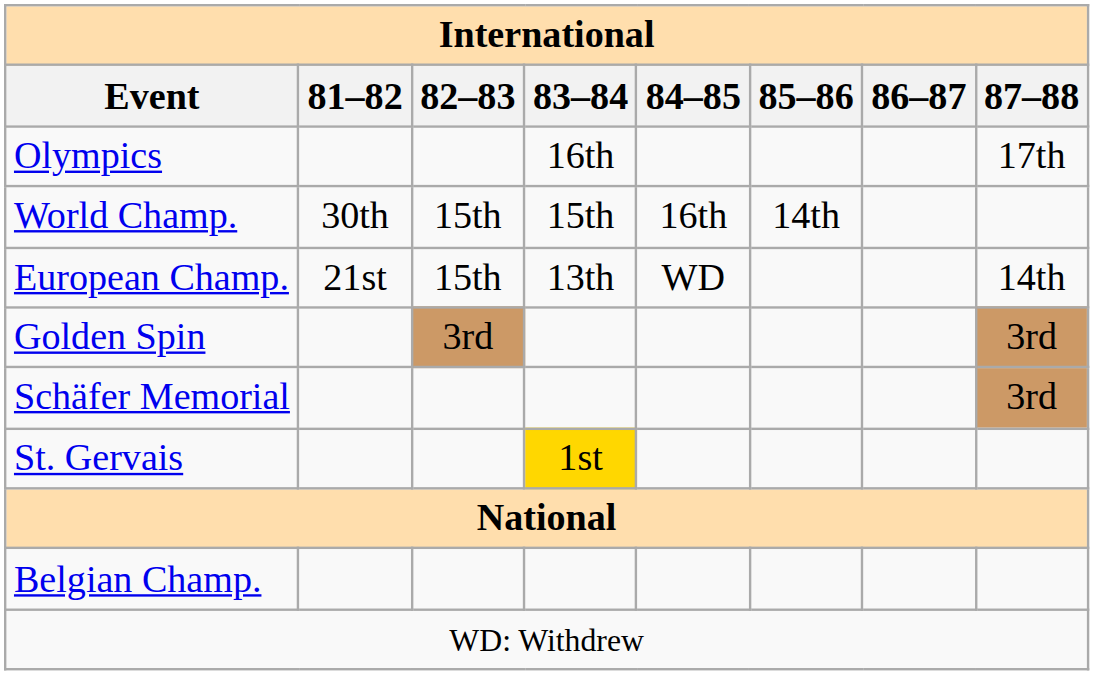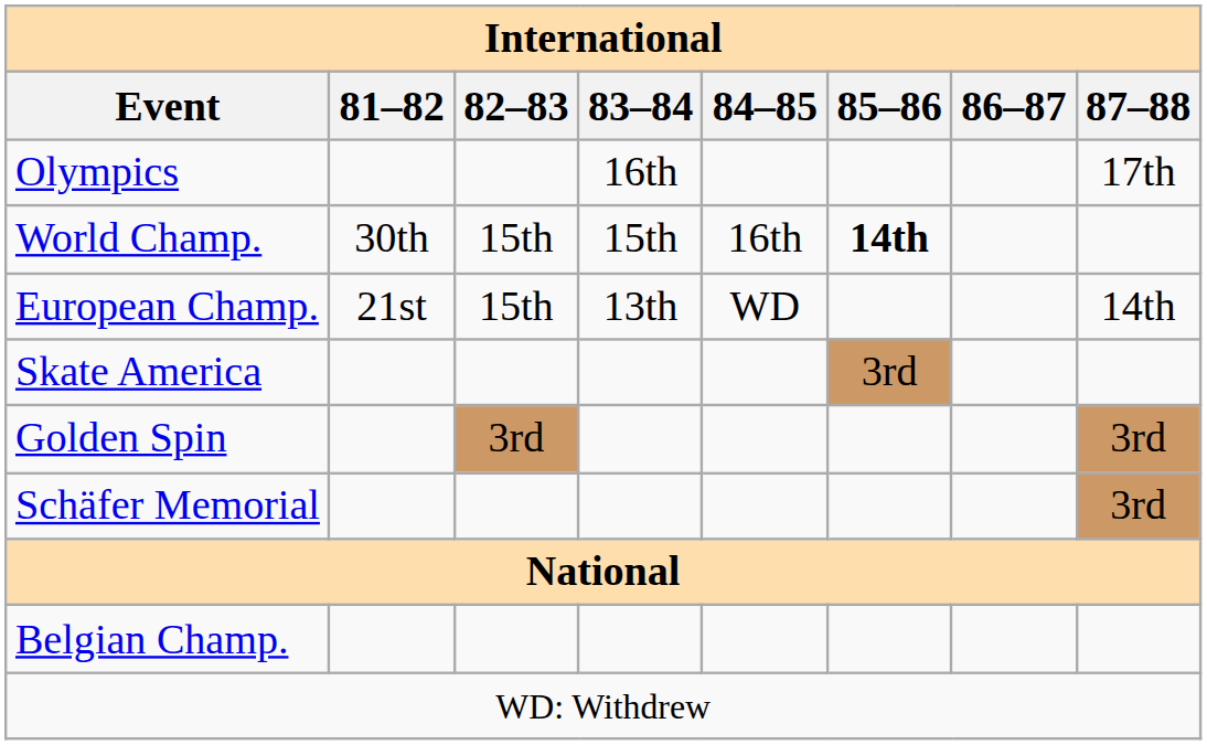 <table class="wikitable" style="text-align:center">
 <tr>
 <th style="background-color: #ffdead; " colspan=8 align=center>International</th>
 </tr>
 <tr>
 <th>Event</th>
 <th>81–82</th>
 <th>82–83</th>
 <th>83–84</th>
 <th>84–85</th>
 <th>85–86</th>
 <th>86–87</th>
 <th>87–88</th>
 </tr>
 <tr>
 <td align=left><a href='#'>Olympics</a></td>
 <td></td>
 <td></td>
 <td>16th</td>
 <td></td>
 <td></td>
 <td></td>
 <td>17th</td>
 </tr>
 <tr>
 <td align=left><a href='#'>World Champ.</a></td>
 <td>30th</td>
 <td>15th</td>
 <td>15th</td>
 <td>16th</td>
-<td>14th</td>
+<td><strong>14th</strong></td>
 <td></td>
 <td></td>
 </tr>
 <tr>
 <td align=left><a href='#'>European Champ.</a></td>
 <td>21st</td>
 <td>15th</td>
 <td>13th</td>
 <td>WD</td>
 <td></td>
 <td></td>
 <td>14th</td>
+</tr>
+<tr>
+<td align=left><a href='#'>Skate America</a></td>
+<td></td>
+<td></td>
+<td></td>
+<td></td>
+<td bgcolor=cc9966>3rd</td>
+<td></td>
+<td></td>
 </tr>
 <tr>
 <td align=left><a href='#'>Golden Spin</a></td>
 <td></td>
 <td bgcolor=cc9966>3rd</td>
 <td></td>
 <td></td>
 <td></td>
 <td></td>
 <td bgcolor=cc9966>3rd</td>
 </tr>
 <tr>
 <td align=left><a href='#'>Schäfer Memorial</a></td>
 <td></td>
 <td></td>
 <td></td>
 <td></td>
 <td></td>
 <td></td>
 <td bgcolor=cc9966>3rd</td>
 </tr>
 <tr>
-<td align=left><a href='#'>St. Gervais</a></td>
-<td></td>
-<td></td>
-<td bgcolor=gold>1st</td>
-<td></td>
-<td></td>
-<td></td>
-<td></td>
-</tr>
-<tr>
 <th style="background-color: #ffdead; " colspan=8 align=center>National</th>
 </tr>
 <tr>
 <td align=left><a href='#'>Belgian Champ.</a></td>
 <td></td>
 <td></td>
 <td></td>
 <td></td>
 <td></td>
 <td></td>
 <td></td>
 </tr>
 <tr>
 <td colspan=8 align=center><small> WD: Withdrew </small></td>
 </tr>
 </table>
